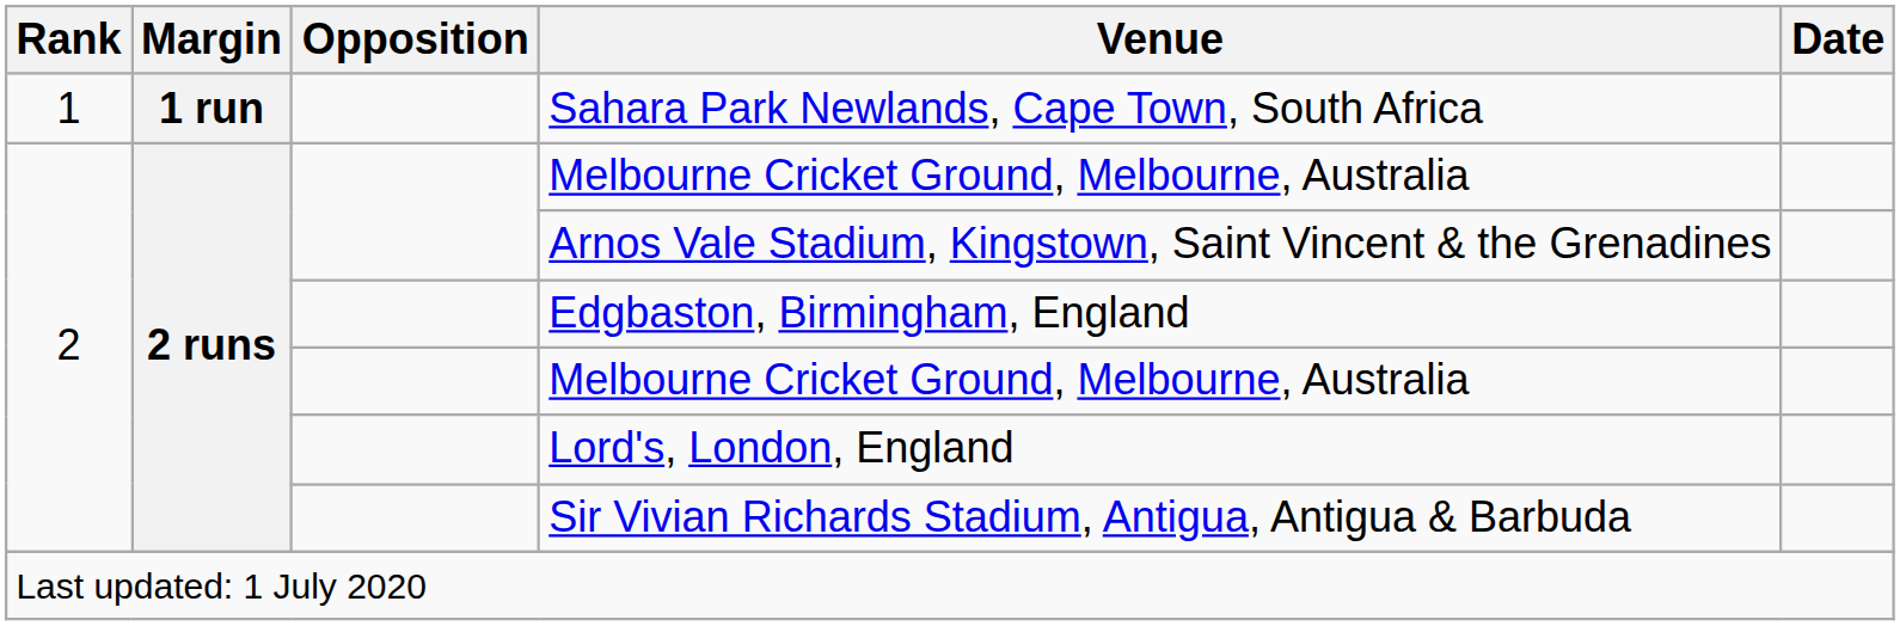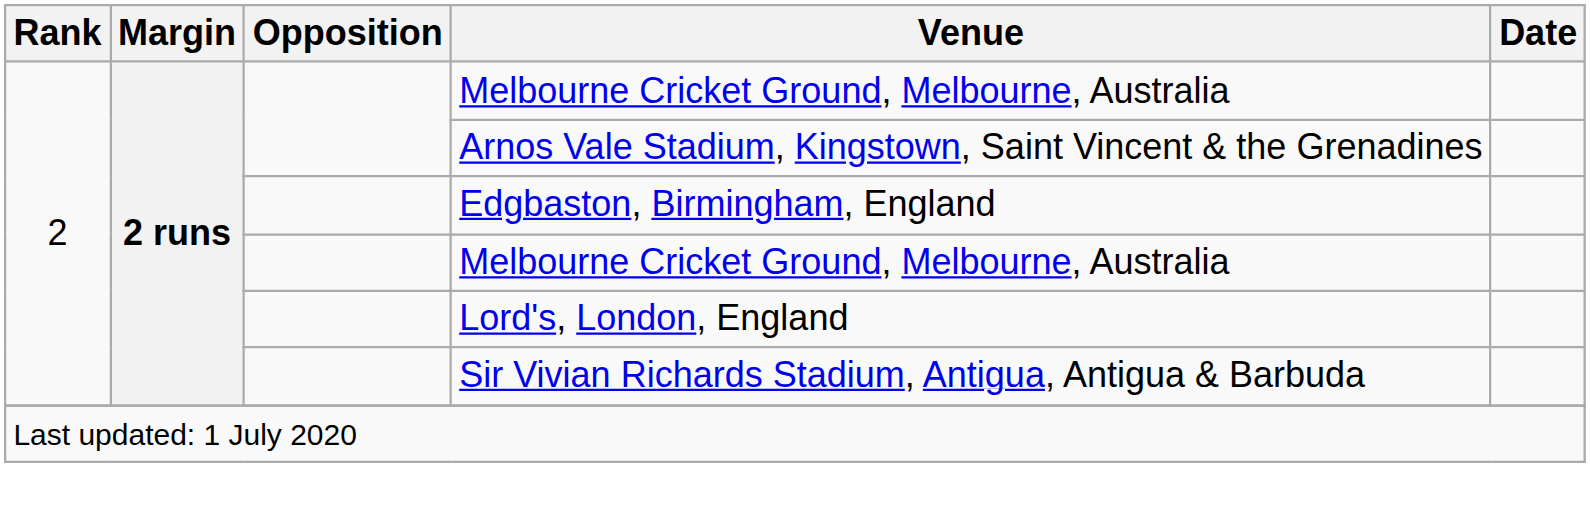 <table class="wikitable plainrowheaders sortable">
 <tr>
 <th scope=col>Rank</th>
 <th scope=col>Margin</th>
 <th scope=col>Opposition</th>
 <th scope=col>Venue</th>
 <th scope=col>Date</th>
-</tr>
-<tr>
-<td align=center>1</td>
-<th scope=row style="text-align:center;">1 run</th>
-<td></td>
-<td><a href='#'>Sahara Park Newlands</a>, <a href='#'>Cape Town</a>, South Africa</td>
-<td></td>
 </tr>
 <tr>
 <td align=center rowspan=6>2</td>
 <th scope=row style="text-align:center;" rowspan=6>2 runs</th>
 <td rowspan=2></td>
 <td><a href='#'>Melbourne Cricket Ground</a>, <a href='#'>Melbourne</a>, Australia</td>
 <td></td>
 </tr>
 <tr>
 <td><a href='#'>Arnos Vale Stadium</a>, <a href='#'>Kingstown</a>, Saint Vincent & the Grenadines</td>
 <td></td>
 </tr>
 <tr>
 <td></td>
 <td><a href='#'>Edgbaston</a>, <a href='#'>Birmingham</a>, England</td>
 <td></td>
 </tr>
 <tr>
 <td></td>
 <td><a href='#'>Melbourne Cricket Ground</a>, <a href='#'>Melbourne</a>, Australia</td>
 <td></td>
 </tr>
 <tr>
 <td></td>
 <td><a href='#'>Lord's</a>, <a href='#'>London</a>, England</td>
 <td></td>
 </tr>
 <tr>
 <td></td>
 <td><a href='#'>Sir Vivian Richards Stadium</a>, <a href='#'>Antigua</a>, Antigua & Barbuda</td>
 <td> </td>
 </tr>
 <tr>
 </tr>
 <tr class=sortbottom>
 <td colspan=5><small>Last updated: 1 July 2020</small></td>
 </tr>
 </table>
